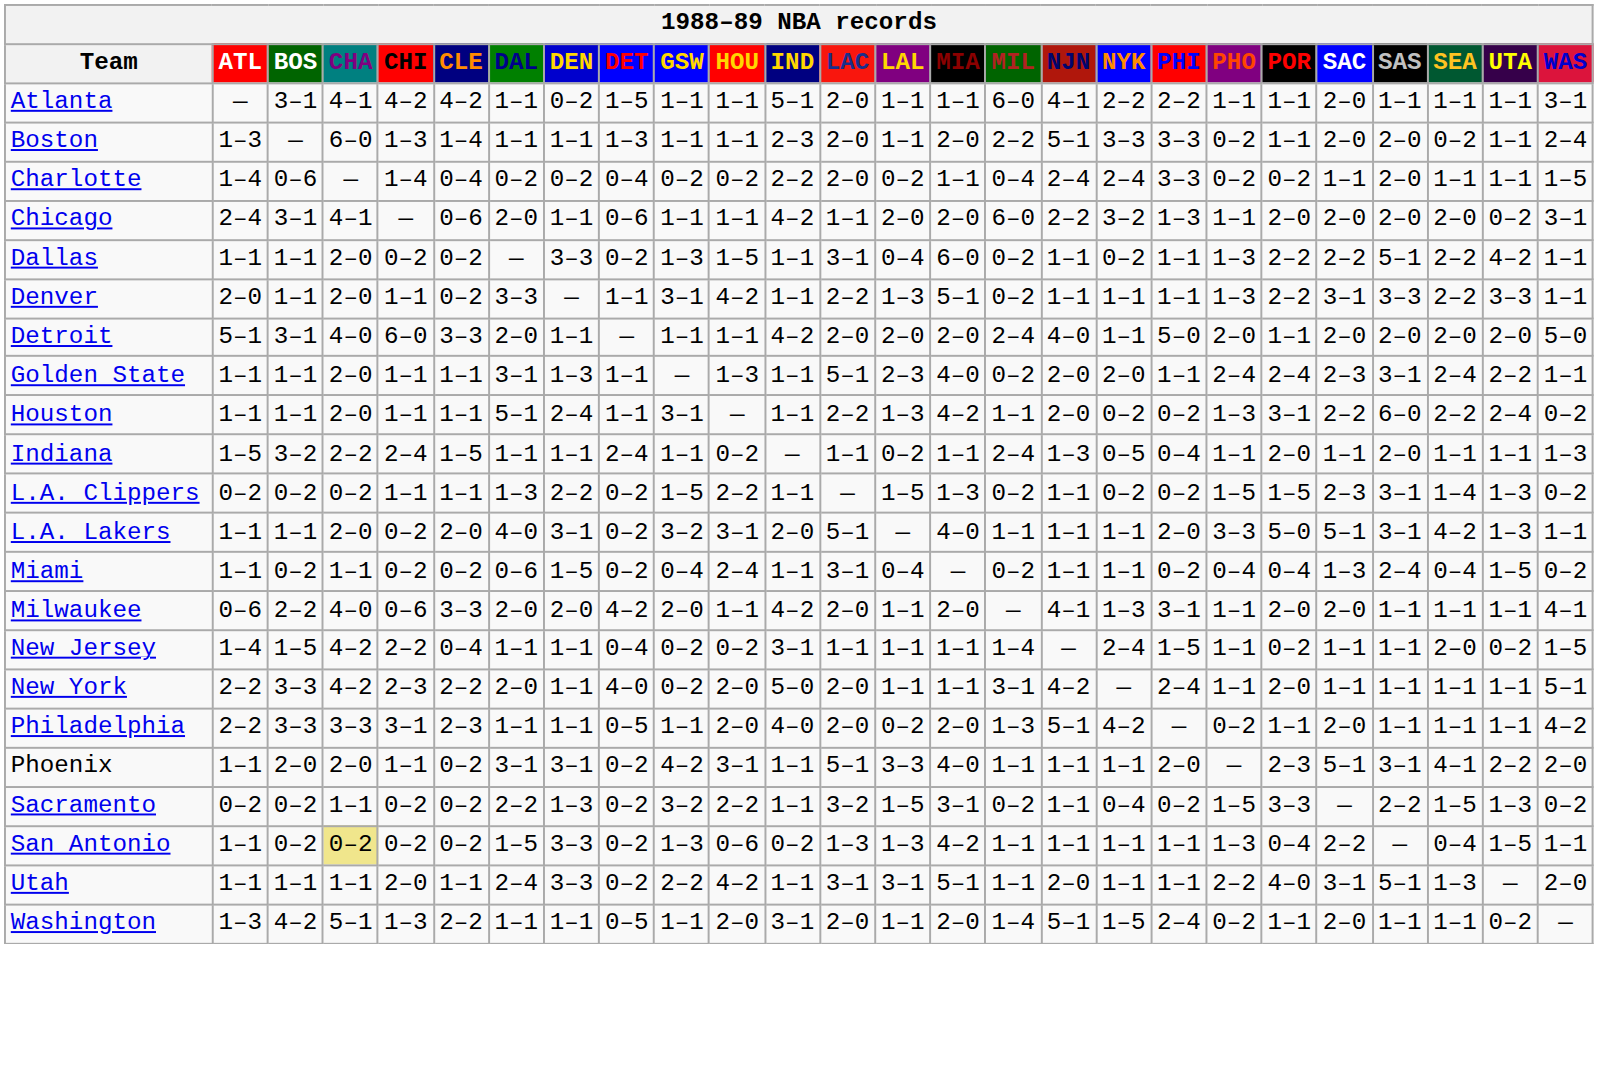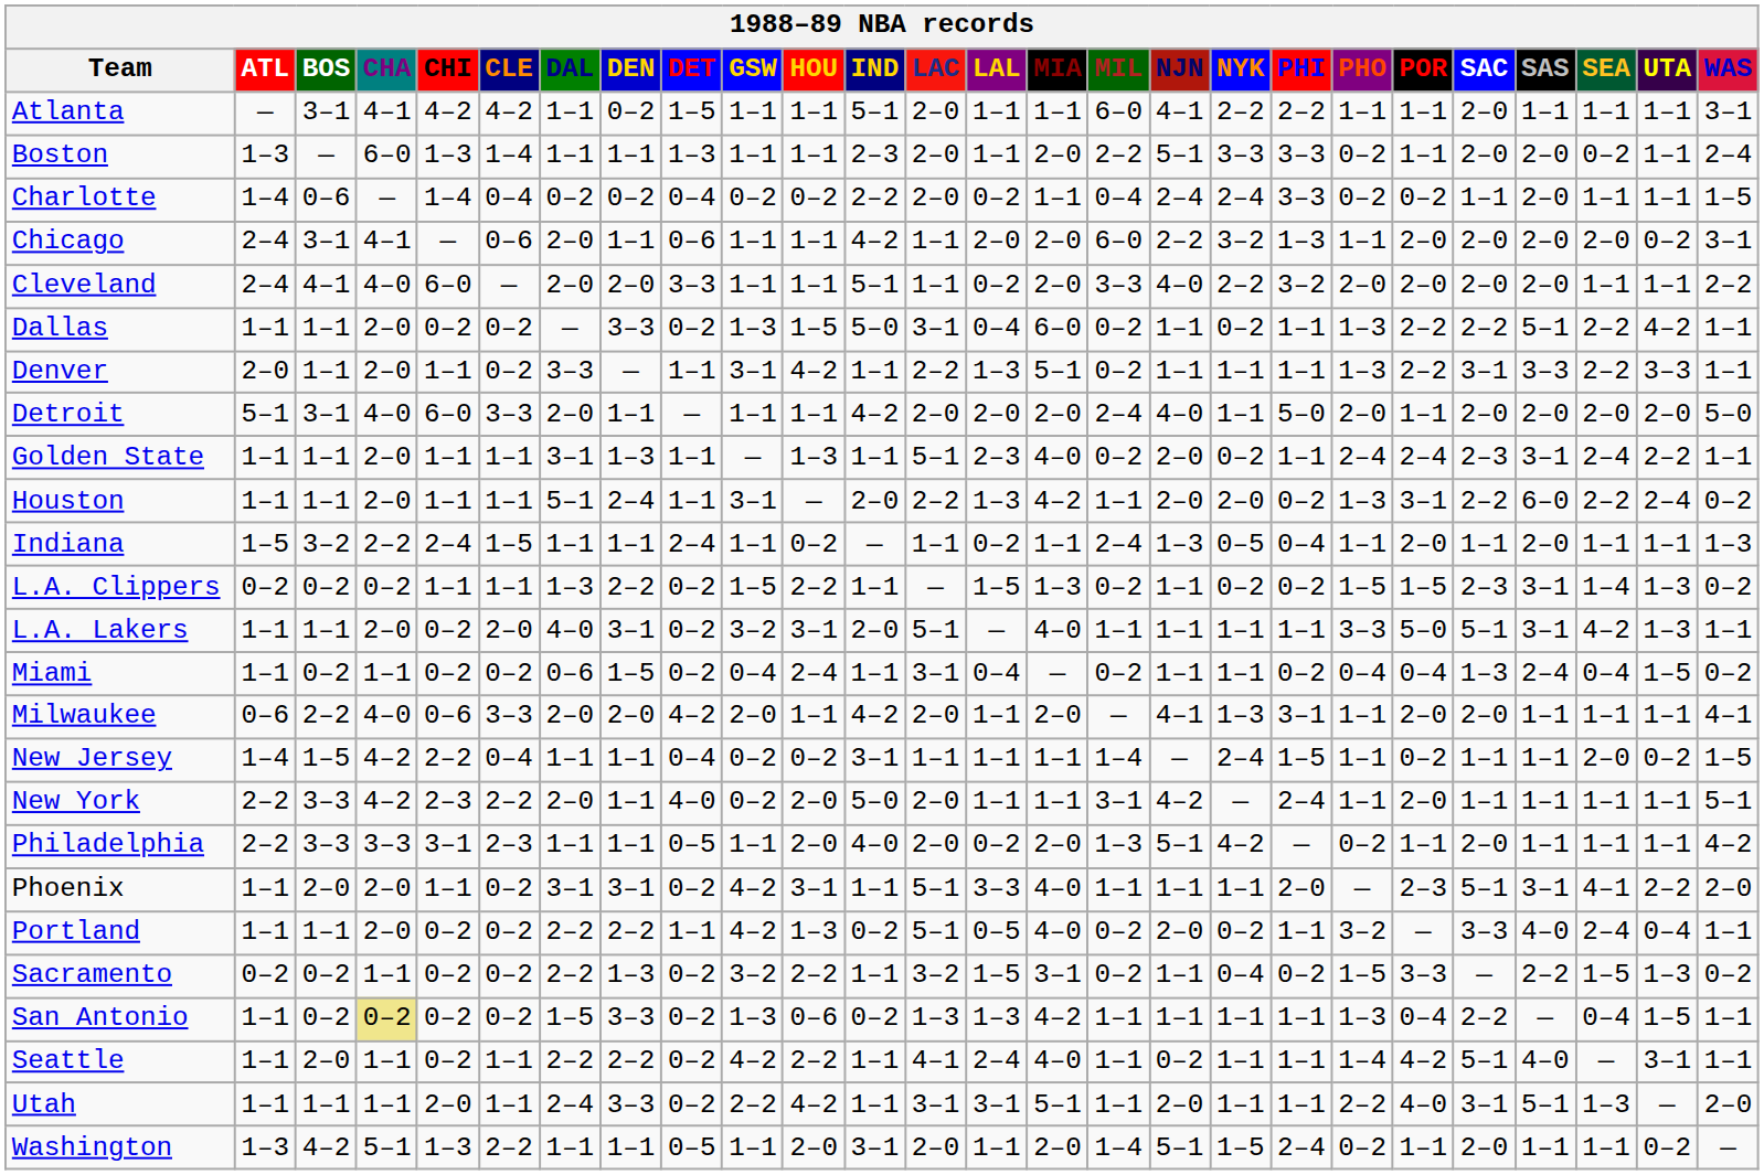 <table class="wikitable" style="font-size:95%; text-align:center;">
 <tr>
 <th colspan=26>1988–89 NBA records</th>
 </tr>
 <tr>
 <th width=100>Team</th>
 <th style="background:#FF0000;color:#FFFFFF;width=35">ATL</th>
 <th style="background:#006400;color:#FFFFFF;width=35">BOS</th>
 <th style="background:#008080;color:#800080;width=35">CHA</th>
 <th style="background:#FF0000;color:#000000;width=35">CHI</th>
 <th style="background:#000080;color:#FF8C00;width=35">CLE</th>
 <th style="background:#008000;color:#00008B;width=35">DAL</th>
 <th style="background:#0000CD;color:#FFD700;width=35">DEN</th>
 <th style="background:#0000FF;color:#FF0000;width=35">DET</th>
 <th style="background:#0000FF;color:#FFD700;width=35">GSW</th>
 <th style="background:#FF0000;color:#FFD700;width=35">HOU</th>
 <th style="background:#000080;color:#FFD700;width=35">IND</th>
 <th style="background:#F9160D;color:#1A2E8B;width=35">LAC</th>
 <th style="background:#800080;color:#FFD700;width=35">LAL</th>
 <th style="background:#000000;color:#8B0000;width=35">MIA</th>
 <th style="background:#006400;color:#B22222;width=35">MIL</th>
 <th style="background:#B0170C;color:#00056D;width=35">NJN</th>
 <th style="background:#0000FF;color:#FF8C00;width=35">NYK</th>
 <th style="background:#FF0000;color:#0000FF;width=35">PHI</th>
 <th style="background:#800080;color:#FF4500;width=35">PHO</th>
 <th style="background:#000000;color:#FF0000;width=35">POR</th>
 <th style="background:#0000FF;color:#FFFFFF;width=35">SAC</th>
 <th style="background:#000000;color:#C0C0C0;width=35">SAS</th>
 <th style="background:#005831;color:#FFC322;width=35">SEA</th>
 <th style="background:#36004A;color:#FFFF00;width=35">UTA</th>
 <th style="background:#DC143C;color:#0000CD;width=35">WAS</th>
 </tr>
 <tr>
 <td style="text-align:left;"><a href='#'>Atlanta</a></td>
 <td>—</td>
 <td>3–1</td>
 <td>4–1</td>
 <td>4–2</td>
 <td>4–2</td>
 <td>1–1</td>
 <td>0–2</td>
 <td>1–5</td>
 <td>1–1</td>
 <td>1–1</td>
 <td>5–1</td>
 <td>2–0</td>
 <td>1–1</td>
 <td>1–1</td>
 <td>6–0</td>
 <td>4–1</td>
 <td>2–2</td>
 <td>2–2</td>
 <td>1–1</td>
 <td>1–1</td>
 <td>2–0</td>
 <td>1–1</td>
 <td>1–1</td>
 <td>1–1</td>
 <td>3–1</td>
 </tr>
 <tr>
 <td style="text-align:left;"><a href='#'>Boston</a></td>
 <td>1–3</td>
 <td>—</td>
 <td>6–0</td>
 <td>1–3</td>
 <td>1–4</td>
 <td>1–1</td>
 <td>1–1</td>
 <td>1–3</td>
 <td>1–1</td>
 <td>1–1</td>
 <td>2–3</td>
 <td>2–0</td>
 <td>1–1</td>
 <td>2–0</td>
 <td>2–2</td>
 <td>5–1</td>
 <td>3–3</td>
 <td>3–3</td>
 <td>0–2</td>
 <td>1–1</td>
 <td>2–0</td>
 <td>2–0</td>
 <td>0–2</td>
 <td>1–1</td>
 <td>2–4</td>
 </tr>
 <tr>
 <td style="text-align:left;"><a href='#'>Charlotte</a></td>
 <td>1–4</td>
 <td>0–6</td>
 <td>—</td>
 <td>1–4</td>
 <td>0–4</td>
 <td>0–2</td>
 <td>0–2</td>
 <td>0–4</td>
 <td>0–2</td>
 <td>0–2</td>
 <td>2–2</td>
 <td>2–0</td>
 <td>0–2</td>
 <td>1–1</td>
 <td>0–4</td>
 <td>2–4</td>
 <td>2–4</td>
 <td>3–3</td>
 <td>0–2</td>
 <td>0–2</td>
 <td>1–1</td>
 <td>2–0</td>
 <td>1–1</td>
 <td>1–1</td>
 <td>1–5</td>
 </tr>
 <tr>
 <td style="text-align:left;"><a href='#'>Chicago</a></td>
 <td>2–4</td>
 <td>3–1</td>
 <td>4–1</td>
 <td>—</td>
 <td>0–6</td>
 <td>2–0</td>
 <td>1–1</td>
 <td>0–6</td>
 <td>1–1</td>
 <td>1–1</td>
 <td>4–2</td>
 <td>1–1</td>
 <td>2–0</td>
 <td>2–0</td>
 <td>6–0</td>
 <td>2–2</td>
 <td>3–2</td>
 <td>1–3</td>
 <td>1–1</td>
 <td>2–0</td>
 <td>2–0</td>
 <td>2–0</td>
 <td>2–0</td>
 <td>0–2</td>
 <td>3–1</td>
 </tr>
 <tr>
+<td style="text-align:left;"><a href='#'>Cleveland</a></td>
+<td>2–4</td>
+<td>4–1</td>
+<td>4–0</td>
+<td>6–0</td>
+<td>—</td>
+<td>2–0</td>
+<td>2–0</td>
+<td>3–3</td>
+<td>1–1</td>
+<td>1–1</td>
+<td>5–1</td>
+<td>1–1</td>
+<td>0–2</td>
+<td>2–0</td>
+<td>3–3</td>
+<td>4–0</td>
+<td>2–2</td>
+<td>3–2</td>
+<td>2–0</td>
+<td>2–0</td>
+<td>2–0</td>
+<td>2–0</td>
+<td>1–1</td>
+<td>1–1</td>
+<td>2–2</td>
+</tr>
+<tr>
 <td style="text-align:left;"><a href='#'>Dallas</a></td>
 <td>1–1</td>
 <td>1–1</td>
 <td>2–0</td>
 <td>0–2</td>
 <td>0–2</td>
 <td>—</td>
 <td>3–3</td>
 <td>0–2</td>
 <td>1–3</td>
 <td>1–5</td>
-<td>1–1</td>
+<td>5–0</td>
 <td>3–1</td>
 <td>0–4</td>
 <td>6–0</td>
 <td>0–2</td>
 <td>1–1</td>
 <td>0–2</td>
 <td>1–1</td>
 <td>1–3</td>
 <td>2–2</td>
 <td>2–2</td>
 <td>5–1</td>
 <td>2–2</td>
 <td>4–2</td>
 <td>1–1</td>
 </tr>
 <tr>
 <td style="text-align:left;"><a href='#'>Denver</a></td>
 <td>2–0</td>
 <td>1–1</td>
 <td>2–0</td>
 <td>1–1</td>
 <td>0–2</td>
 <td>3–3</td>
 <td>—</td>
 <td>1–1</td>
 <td>3–1</td>
 <td>4–2</td>
 <td>1–1</td>
 <td>2–2</td>
 <td>1–3</td>
 <td>5–1</td>
 <td>0–2</td>
 <td>1–1</td>
 <td>1–1</td>
 <td>1–1</td>
 <td>1–3</td>
 <td>2–2</td>
 <td>3–1</td>
 <td>3–3</td>
 <td>2–2</td>
 <td>3–3</td>
 <td>1–1</td>
 </tr>
 <tr>
 <td style="text-align:left;"><a href='#'>Detroit</a></td>
 <td>5–1</td>
 <td>3–1</td>
 <td>4–0</td>
 <td>6–0</td>
 <td>3–3</td>
 <td>2–0</td>
 <td>1–1</td>
 <td>—</td>
 <td>1–1</td>
 <td>1–1</td>
 <td>4–2</td>
 <td>2–0</td>
 <td>2–0</td>
 <td>2–0</td>
 <td>2–4</td>
 <td>4–0</td>
 <td>1–1</td>
 <td>5–0</td>
 <td>2–0</td>
 <td>1–1</td>
 <td>2–0</td>
 <td>2–0</td>
 <td>2–0</td>
 <td>2–0</td>
 <td>5–0</td>
 </tr>
 <tr>
 <td style="text-align:left;"><a href='#'>Golden State</a></td>
 <td>1–1</td>
 <td>1–1</td>
 <td>2–0</td>
 <td>1–1</td>
 <td>1–1</td>
 <td>3–1</td>
 <td>1–3</td>
 <td>1–1</td>
 <td>—</td>
 <td>1–3</td>
 <td>1–1</td>
 <td>5–1</td>
 <td>2–3</td>
 <td>4–0</td>
 <td>0–2</td>
 <td>2–0</td>
-<td>2–0</td>
+<td>0–2</td>
 <td>1–1</td>
 <td>2–4</td>
 <td>2–4</td>
 <td>2–3</td>
 <td>3–1</td>
 <td>2–4</td>
 <td>2–2</td>
 <td>1–1</td>
 </tr>
 <tr>
 <td style="text-align:left;"><a href='#'>Houston</a></td>
 <td>1–1</td>
 <td>1–1</td>
 <td>2–0</td>
 <td>1–1</td>
 <td>1–1</td>
 <td>5–1</td>
 <td>2–4</td>
 <td>1–1</td>
 <td>3–1</td>
 <td>—</td>
-<td>1–1</td>
+<td>2–0</td>
 <td>2–2</td>
 <td>1–3</td>
 <td>4–2</td>
 <td>1–1</td>
 <td>2–0</td>
-<td>0–2</td>
+<td>2–0</td>
 <td>0–2</td>
 <td>1–3</td>
 <td>3–1</td>
 <td>2–2</td>
 <td>6–0</td>
 <td>2–2</td>
 <td>2–4</td>
 <td>0–2</td>
 </tr>
 <tr>
 <td style="text-align:left;"><a href='#'>Indiana</a></td>
 <td>1–5</td>
 <td>3–2</td>
 <td>2–2</td>
 <td>2–4</td>
 <td>1–5</td>
 <td>1–1</td>
 <td>1–1</td>
 <td>2–4</td>
 <td>1–1</td>
 <td>0–2</td>
 <td>—</td>
 <td>1–1</td>
 <td>0–2</td>
 <td>1–1</td>
 <td>2–4</td>
 <td>1–3</td>
 <td>0–5</td>
 <td>0–4</td>
 <td>1–1</td>
 <td>2–0</td>
 <td>1–1</td>
 <td>2–0</td>
 <td>1–1</td>
 <td>1–1</td>
 <td>1–3</td>
 </tr>
 <tr>
 <td style="text-align:left;"><a href='#'>L.A. Clippers</a></td>
 <td>0–2</td>
 <td>0–2</td>
 <td>0–2</td>
 <td>1–1</td>
 <td>1–1</td>
 <td>1–3</td>
 <td>2–2</td>
 <td>0–2</td>
 <td>1–5</td>
 <td>2–2</td>
 <td>1–1</td>
 <td>—</td>
 <td>1–5</td>
 <td>1–3</td>
 <td>0–2</td>
 <td>1–1</td>
 <td>0–2</td>
 <td>0–2</td>
 <td>1–5</td>
 <td>1–5</td>
 <td>2–3</td>
 <td>3–1</td>
 <td>1–4</td>
 <td>1–3</td>
 <td>0–2</td>
 </tr>
 <tr>
 <td style="text-align:left;"><a href='#'>L.A. Lakers</a></td>
 <td>1–1</td>
 <td>1–1</td>
 <td>2–0</td>
 <td>0–2</td>
 <td>2–0</td>
 <td>4–0</td>
 <td>3–1</td>
 <td>0–2</td>
 <td>3–2</td>
 <td>3–1</td>
 <td>2–0</td>
 <td>5–1</td>
 <td>—</td>
 <td>4–0</td>
 <td>1–1</td>
 <td>1–1</td>
 <td>1–1</td>
-<td>2–0</td>
+<td>1–1</td>
 <td>3–3</td>
 <td>5–0</td>
 <td>5–1</td>
 <td>3–1</td>
 <td>4–2</td>
 <td>1–3</td>
 <td>1–1</td>
 </tr>
 <tr>
 <td style="text-align:left;"><a href='#'>Miami</a></td>
 <td>1–1</td>
 <td>0–2</td>
 <td>1–1</td>
 <td>0–2</td>
 <td>0–2</td>
 <td>0–6</td>
 <td>1–5</td>
 <td>0–2</td>
 <td>0–4</td>
 <td>2–4</td>
 <td>1–1</td>
 <td>3–1</td>
 <td>0–4</td>
 <td>—</td>
 <td>0–2</td>
 <td>1–1</td>
 <td>1–1</td>
 <td>0–2</td>
 <td>0–4</td>
 <td>0–4</td>
 <td>1–3</td>
 <td>2–4</td>
 <td>0–4</td>
 <td>1–5</td>
 <td>0–2</td>
 </tr>
 <tr>
 <td style="text-align:left;"><a href='#'>Milwaukee</a></td>
 <td>0–6</td>
 <td>2–2</td>
 <td>4–0</td>
 <td>0–6</td>
 <td>3–3</td>
 <td>2–0</td>
 <td>2–0</td>
 <td>4–2</td>
 <td>2–0</td>
 <td>1–1</td>
 <td>4–2</td>
 <td>2–0</td>
 <td>1–1</td>
 <td>2–0</td>
 <td>—</td>
 <td>4–1</td>
 <td>1–3</td>
 <td>3–1</td>
 <td>1–1</td>
 <td>2–0</td>
 <td>2–0</td>
 <td>1–1</td>
 <td>1–1</td>
 <td>1–1</td>
 <td>4–1</td>
 </tr>
 <tr>
 <td style="text-align:left;"><a href='#'>New Jersey</a></td>
 <td>1–4</td>
 <td>1–5</td>
 <td>4–2</td>
 <td>2–2</td>
 <td>0–4</td>
 <td>1–1</td>
 <td>1–1</td>
 <td>0–4</td>
 <td>0–2</td>
 <td>0–2</td>
 <td>3–1</td>
 <td>1–1</td>
 <td>1–1</td>
 <td>1–1</td>
 <td>1–4</td>
 <td>—</td>
 <td>2–4</td>
 <td>1–5</td>
 <td>1–1</td>
 <td>0–2</td>
 <td>1–1</td>
 <td>1–1</td>
 <td>2–0</td>
 <td>0–2</td>
 <td>1–5</td>
 </tr>
 <tr>
 <td style="text-align:left;"><a href='#'>New York</a></td>
 <td>2–2</td>
 <td>3–3</td>
 <td>4–2</td>
 <td>2–3</td>
 <td>2–2</td>
 <td>2–0</td>
 <td>1–1</td>
 <td>4–0</td>
 <td>0–2</td>
 <td>2–0</td>
 <td>5–0</td>
 <td>2–0</td>
 <td>1–1</td>
 <td>1–1</td>
 <td>3–1</td>
 <td>4–2</td>
 <td>—</td>
 <td>2–4</td>
 <td>1–1</td>
 <td>2–0</td>
 <td>1–1</td>
 <td>1–1</td>
 <td>1–1</td>
 <td>1–1</td>
 <td>5–1</td>
 </tr>
 <tr>
 <td style="text-align:left;"><a href='#'>Philadelphia</a></td>
 <td>2–2</td>
 <td>3–3</td>
 <td>3–3</td>
 <td>3–1</td>
 <td>2–3</td>
 <td>1–1</td>
 <td>1–1</td>
 <td>0–5</td>
 <td>1–1</td>
 <td>2–0</td>
 <td>4–0</td>
 <td>2–0</td>
 <td>0–2</td>
 <td>2–0</td>
 <td>1–3</td>
 <td>5–1</td>
 <td>4–2</td>
 <td>—</td>
 <td>0–2</td>
 <td>1–1</td>
 <td>2–0</td>
 <td>1–1</td>
 <td>1–1</td>
 <td>1–1</td>
 <td>4–2</td>
 </tr>
 <tr>
 <td style="text-align:left;">Phoenix</td>
 <td>1–1</td>
 <td>2–0</td>
 <td>2–0</td>
 <td>1–1</td>
 <td>0–2</td>
 <td>3–1</td>
 <td>3–1</td>
 <td>0–2</td>
 <td>4–2</td>
 <td>3–1</td>
 <td>1–1</td>
 <td>5–1</td>
 <td>3–3</td>
 <td>4–0</td>
 <td>1–1</td>
 <td>1–1</td>
 <td>1–1</td>
 <td>2–0</td>
 <td>—</td>
 <td>2–3</td>
 <td>5–1</td>
 <td>3–1</td>
 <td>4–1</td>
 <td>2–2</td>
 <td>2–0</td>
 </tr>
 <tr>
+<td style="text-align:left;"><a href='#'>Portland</a></td>
+<td>1–1</td>
+<td>1–1</td>
+<td>2–0</td>
+<td>0–2</td>
+<td>0–2</td>
+<td>2–2</td>
+<td>2–2</td>
+<td>1–1</td>
+<td>4–2</td>
+<td>1–3</td>
+<td>0–2</td>
+<td>5–1</td>
+<td>0–5</td>
+<td>4–0</td>
+<td>0–2</td>
+<td>2–0</td>
+<td>0–2</td>
+<td>1–1</td>
+<td>3–2</td>
+<td>—</td>
+<td>3–3</td>
+<td>4–0</td>
+<td>2–4</td>
+<td>0–4</td>
+<td>1–1</td>
+</tr>
+<tr>
 <td style="text-align:left;"><a href='#'>Sacramento</a></td>
 <td>0–2</td>
 <td>0–2</td>
 <td>1–1</td>
 <td>0–2</td>
 <td>0–2</td>
 <td>2–2</td>
 <td>1–3</td>
 <td>0–2</td>
 <td>3–2</td>
 <td>2–2</td>
 <td>1–1</td>
 <td>3–2</td>
 <td>1–5</td>
 <td>3–1</td>
 <td>0–2</td>
 <td>1–1</td>
 <td>0–4</td>
 <td>0–2</td>
 <td>1–5</td>
 <td>3–3</td>
 <td>—</td>
 <td>2–2</td>
 <td>1–5</td>
 <td>1–3</td>
 <td>0–2</td>
 </tr>
 <tr>
 <td style="text-align:left;"><a href='#'>San Antonio</a></td>
 <td>1–1</td>
 <td>0–2</td>
 <td style="background: khaki;">0–2</td>
 <td>0–2</td>
 <td>0–2</td>
 <td>1–5</td>
 <td>3–3</td>
 <td>0–2</td>
 <td>1–3</td>
 <td>0–6</td>
 <td>0–2</td>
 <td>1–3</td>
 <td>1–3</td>
 <td>4–2</td>
 <td>1–1</td>
 <td>1–1</td>
 <td>1–1</td>
 <td>1–1</td>
 <td>1–3</td>
 <td>0–4</td>
 <td>2–2</td>
 <td>—</td>
 <td>0–4</td>
 <td>1–5</td>
+<td>1–1</td>
+</tr>
+<tr>
+<td style="text-align:left;"><a href='#'>Seattle</a></td>
+<td>1–1</td>
+<td>2–0</td>
+<td>1–1</td>
+<td>0–2</td>
+<td>1–1</td>
+<td>2–2</td>
+<td>2–2</td>
+<td>0–2</td>
+<td>4–2</td>
+<td>2–2</td>
+<td>1–1</td>
+<td>4–1</td>
+<td>2–4</td>
+<td>4–0</td>
+<td>1–1</td>
+<td>0–2</td>
+<td>1–1</td>
+<td>1–1</td>
+<td>1–4</td>
+<td>4–2</td>
+<td>5–1</td>
+<td>4–0</td>
+<td>—</td>
+<td>3–1</td>
 <td>1–1</td>
 </tr>
 <tr>
 <td style="text-align:left;"><a href='#'>Utah</a></td>
 <td>1–1</td>
 <td>1–1</td>
 <td>1–1</td>
 <td>2–0</td>
 <td>1–1</td>
 <td>2–4</td>
 <td>3–3</td>
 <td>0–2</td>
 <td>2–2</td>
 <td>4–2</td>
 <td>1–1</td>
 <td>3–1</td>
 <td>3–1</td>
 <td>5–1</td>
 <td>1–1</td>
 <td>2–0</td>
 <td>1–1</td>
 <td>1–1</td>
 <td>2–2</td>
 <td>4–0</td>
 <td>3–1</td>
 <td>5–1</td>
 <td>1–3</td>
 <td>—</td>
 <td>2–0</td>
 </tr>
 <tr>
 <td style="text-align:left;"><a href='#'>Washington</a></td>
 <td>1–3</td>
 <td>4–2</td>
 <td>5–1</td>
 <td>1–3</td>
 <td>2–2</td>
 <td>1–1</td>
 <td>1–1</td>
 <td>0–5</td>
 <td>1–1</td>
 <td>2–0</td>
 <td>3–1</td>
 <td>2–0</td>
 <td>1–1</td>
 <td>2–0</td>
 <td>1–4</td>
 <td>5–1</td>
 <td>1–5</td>
 <td>2–4</td>
 <td>0–2</td>
 <td>1–1</td>
 <td>2–0</td>
 <td>1–1</td>
 <td>1–1</td>
 <td>0–2</td>
 <td>—</td>
 </tr>
 </table>
